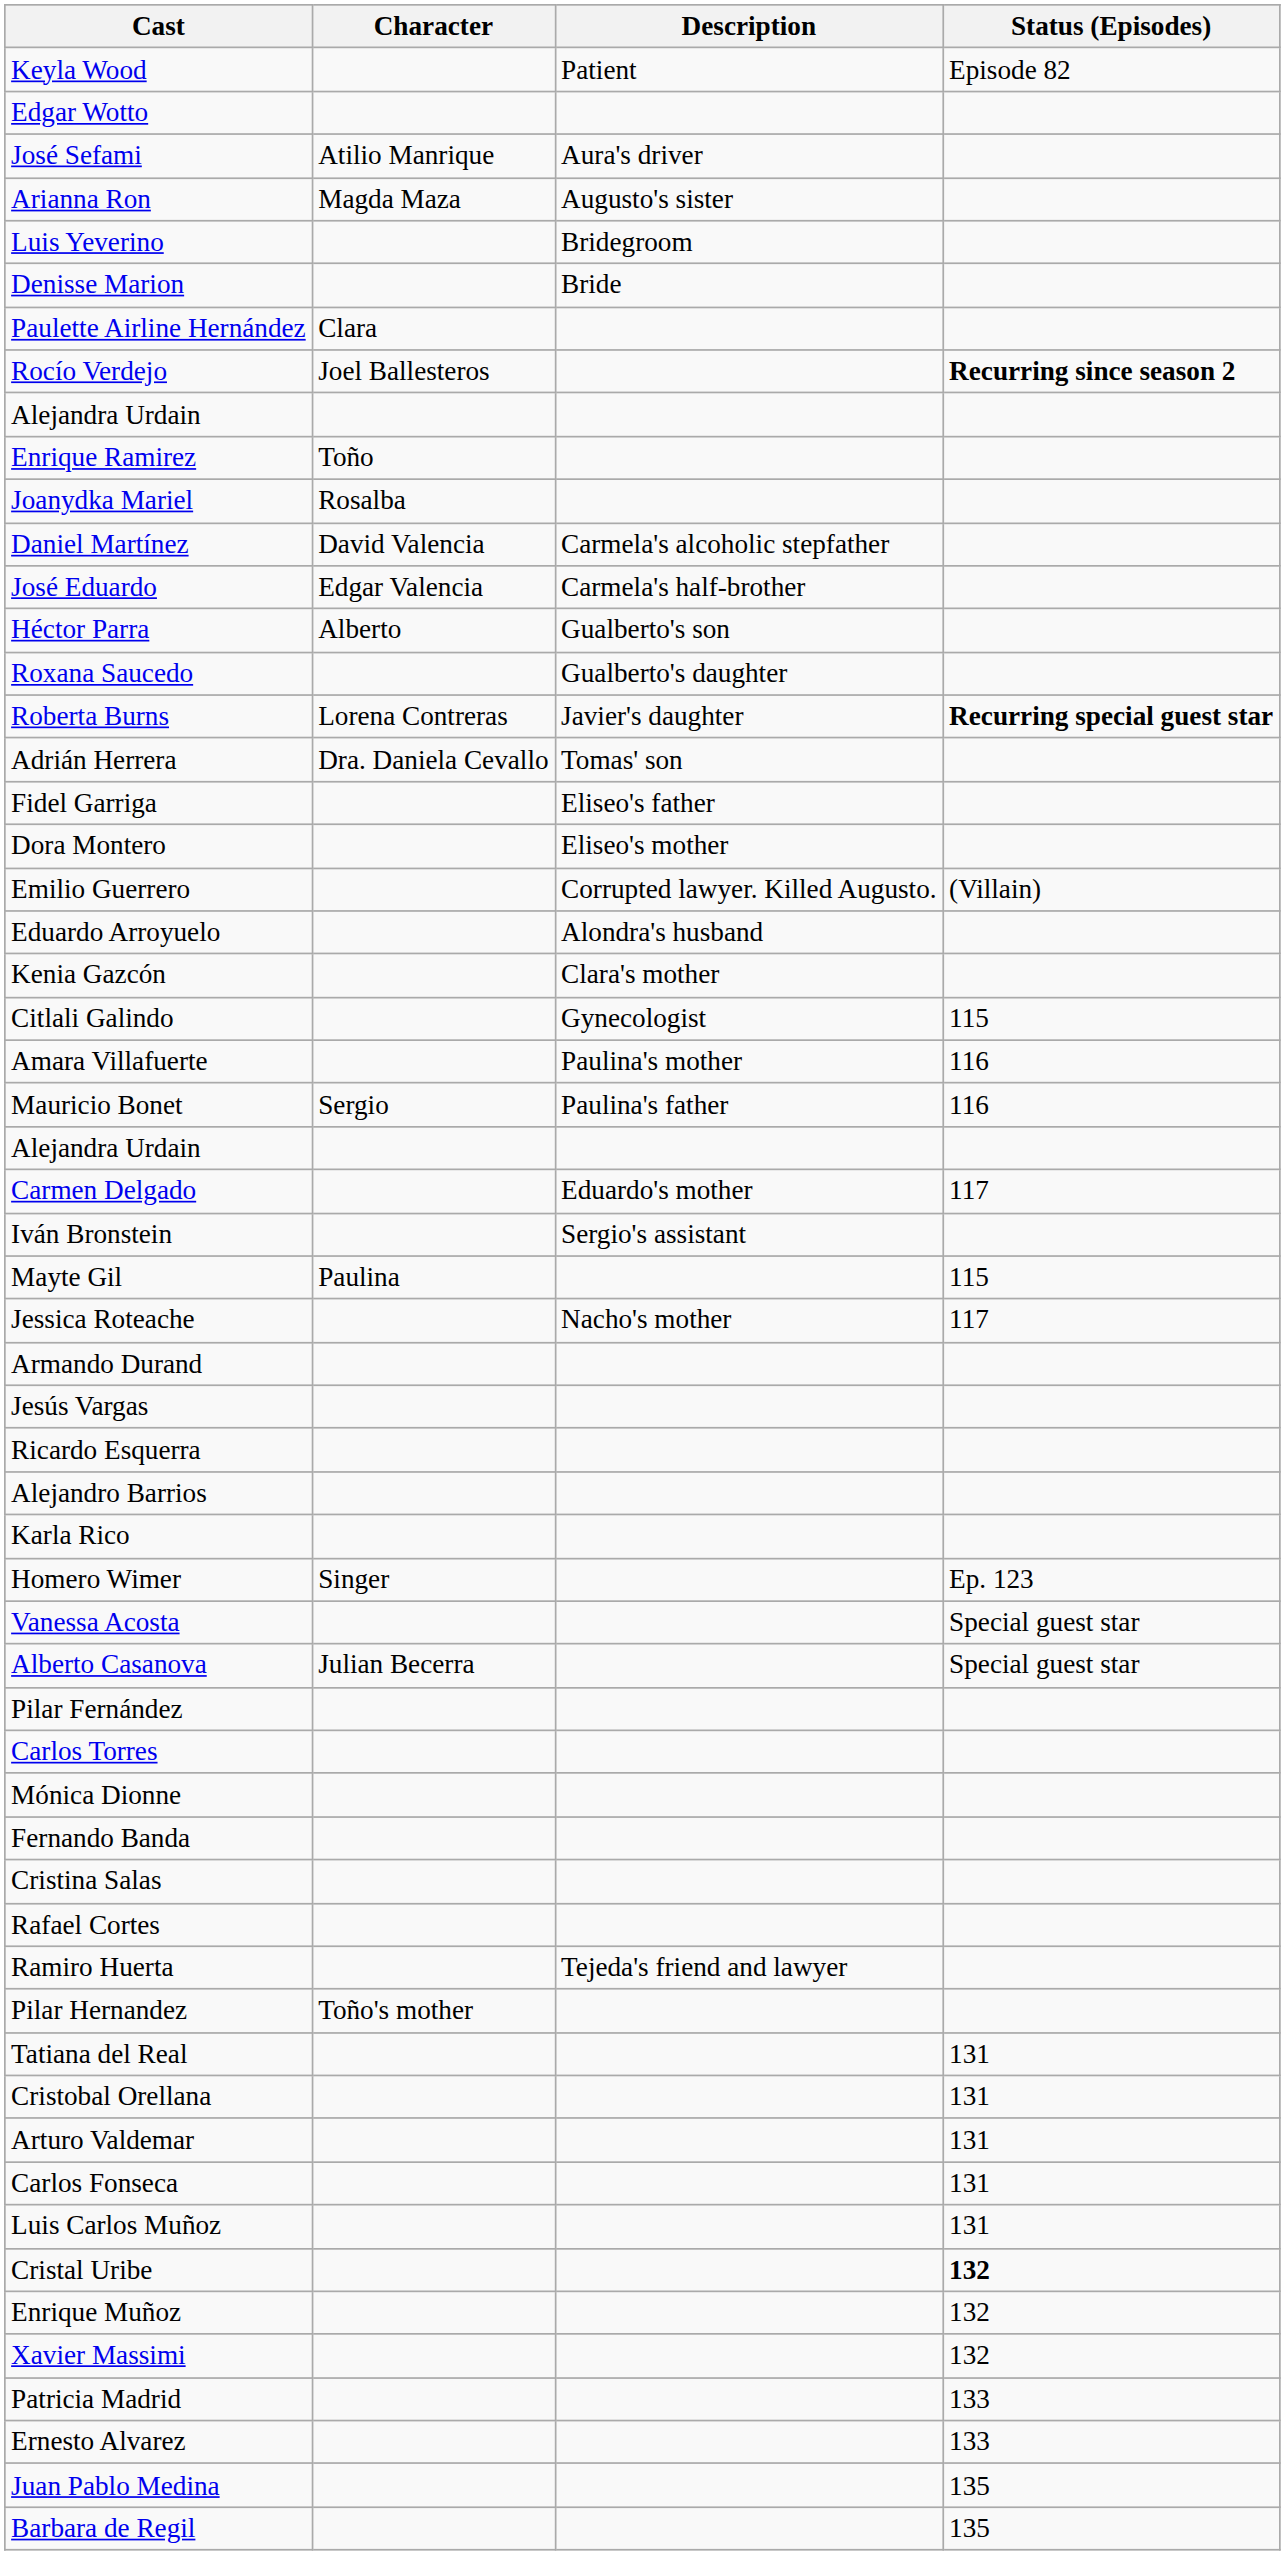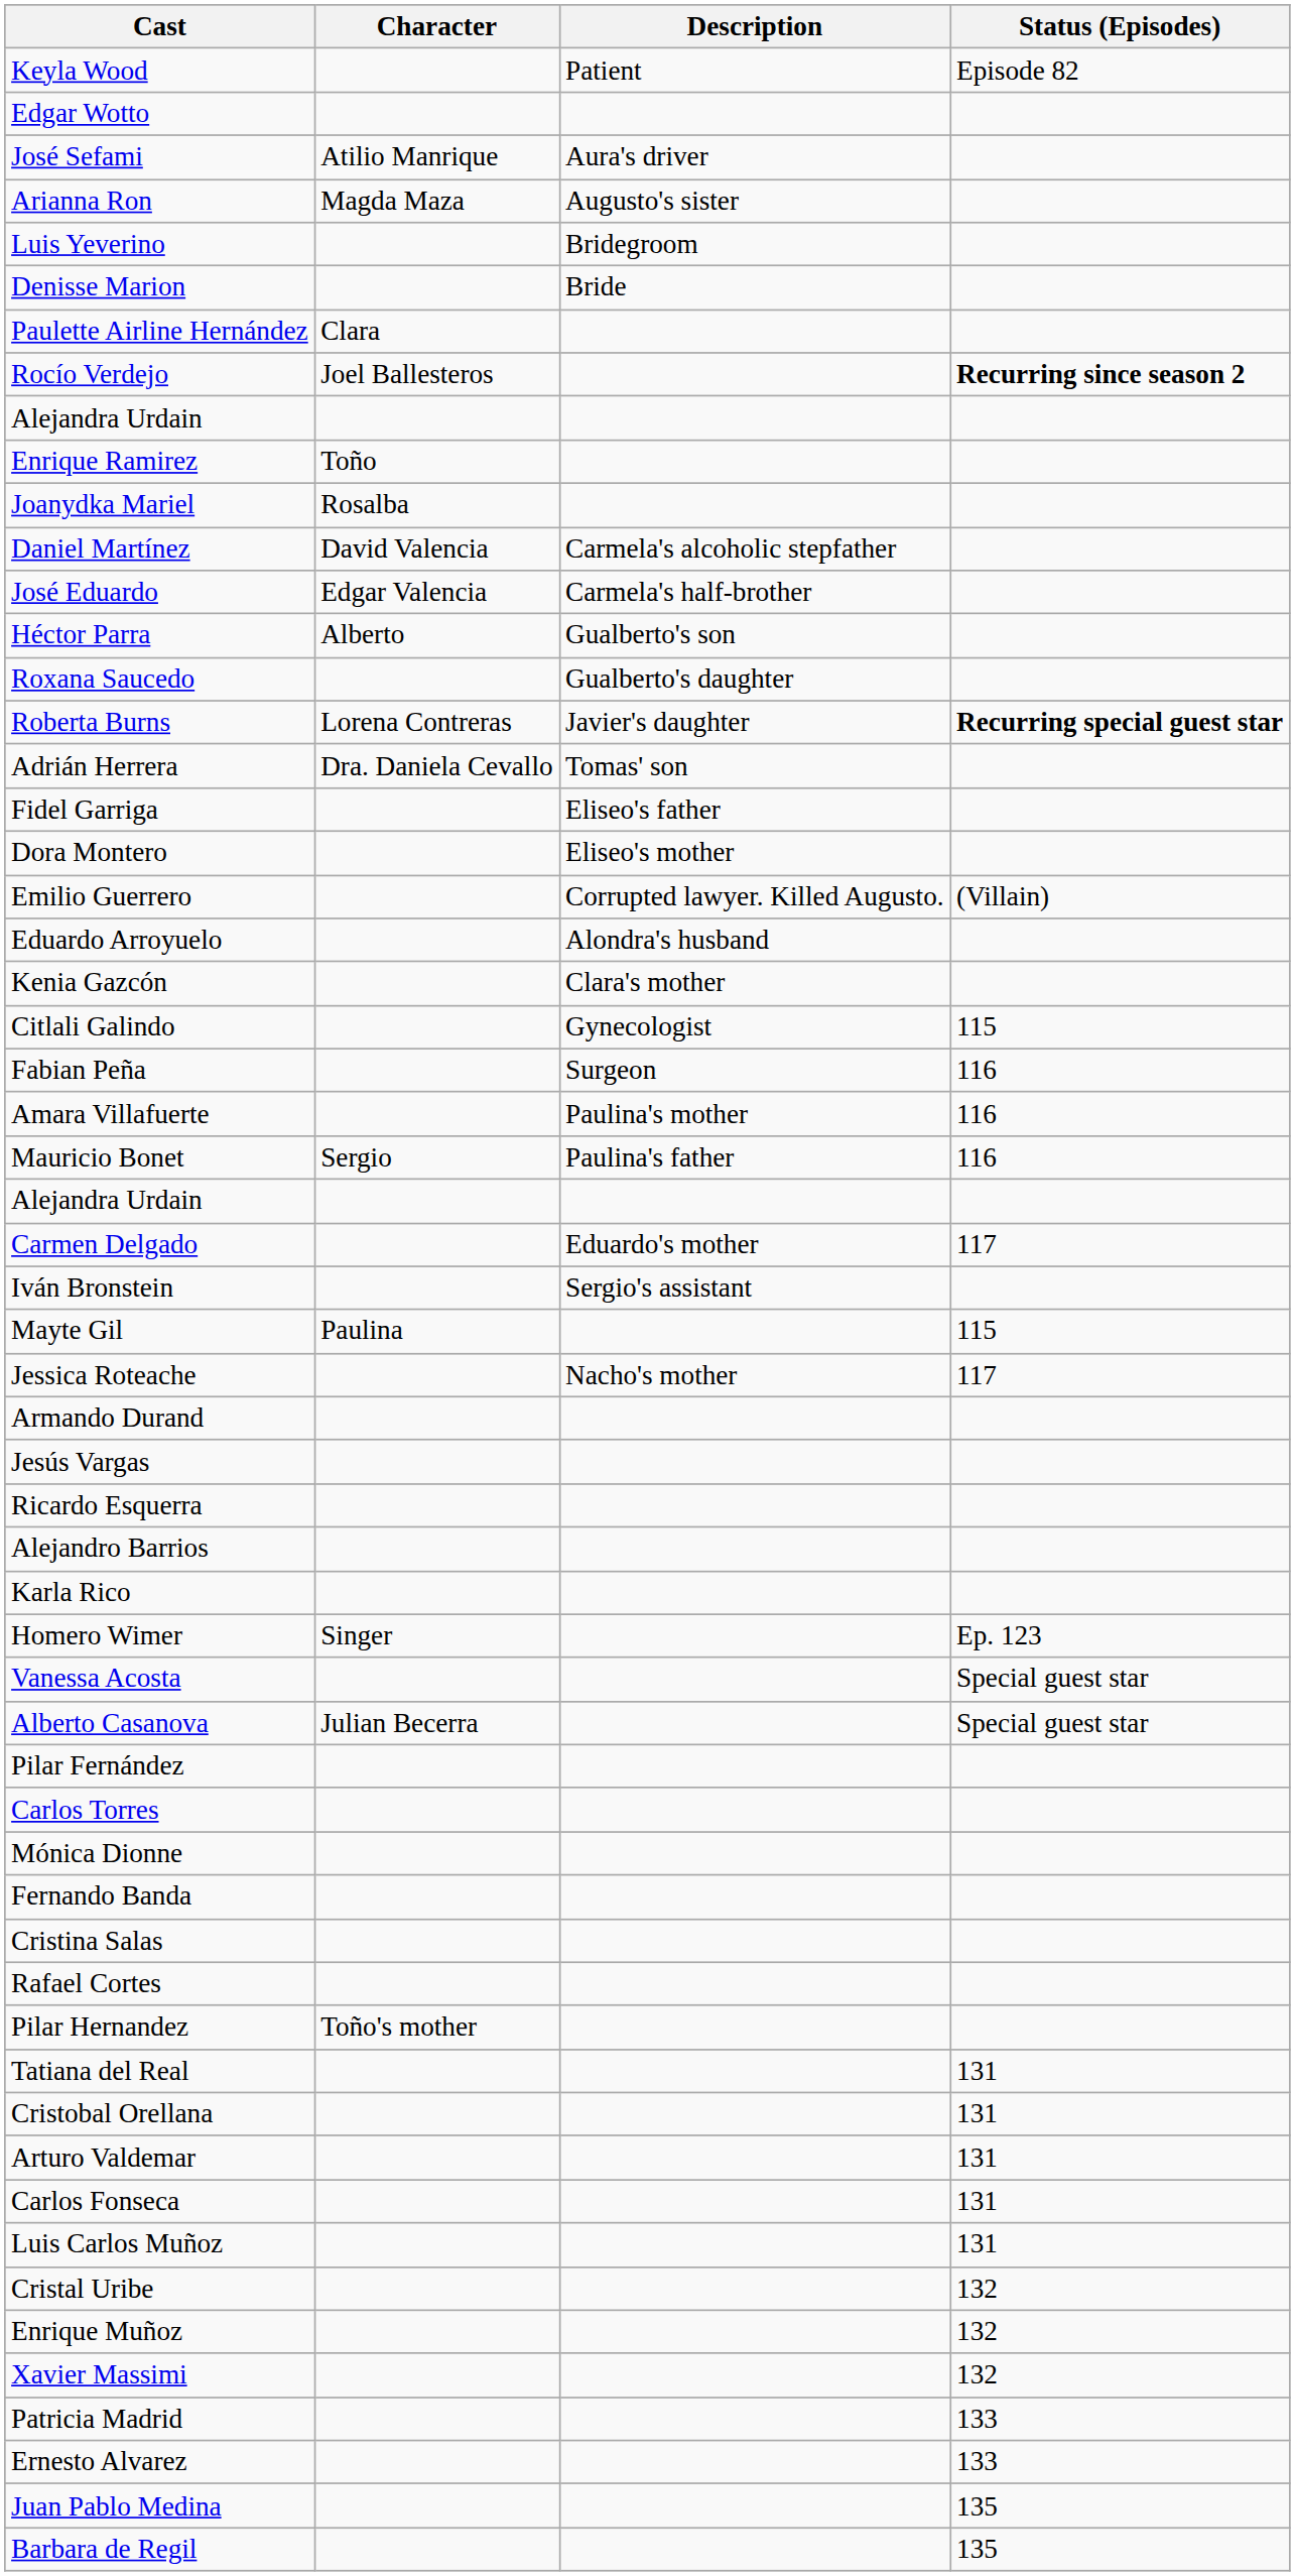 <table class="wikitable">
 <tr>
 <th>Cast</th>
 <th>Character</th>
 <th>Description</th>
 <th>Status (Episodes)</th>
 </tr>
 <tr>
 <td><a href='#'>Keyla Wood</a></td>
 <td></td>
 <td>Patient</td>
 <td>Episode 82</td>
 </tr>
 <tr>
 <td><a href='#'>Edgar Wotto</a></td>
 <td></td>
 <td></td>
 <td></td>
 </tr>
 <tr>
 <td><a href='#'>José Sefami</a></td>
 <td>Atilio Manrique</td>
 <td>Aura's driver</td>
 <td></td>
 </tr>
 <tr>
 <td><a href='#'>Arianna Ron</a></td>
 <td>Magda Maza</td>
 <td>Augusto's sister</td>
 <td></td>
 </tr>
 <tr>
 <td><a href='#'>Luis Yeverino</a></td>
 <td></td>
 <td>Bridegroom</td>
 <td></td>
 </tr>
 <tr>
 <td><a href='#'>Denisse Marion</a></td>
 <td></td>
 <td>Bride</td>
 <td></td>
 </tr>
 <tr>
 <td><a href='#'>Paulette Airline Hernández</a></td>
 <td>Clara</td>
 <td></td>
 <td></td>
 </tr>
 <tr>
 <td><a href='#'>Rocío Verdejo</a></td>
 <td>Joel Ballesteros</td>
 <td></td>
 <td><strong>Recurring since season 2</strong></td>
 </tr>
 <tr>
 <td>Alejandra Urdain</td>
 <td></td>
 <td></td>
 <td></td>
 </tr>
 <tr>
 <td><a href='#'>Enrique Ramirez</a></td>
 <td>Toño</td>
 <td></td>
 <td></td>
 </tr>
 <tr>
 <td><a href='#'>Joanydka Mariel</a></td>
 <td>Rosalba</td>
 <td></td>
 <td></td>
 </tr>
 <tr>
 <td><a href='#'>Daniel Martínez</a></td>
 <td>David Valencia</td>
 <td>Carmela's alcoholic stepfather</td>
 <td></td>
 </tr>
 <tr>
 <td><a href='#'>José Eduardo</a></td>
 <td>Edgar Valencia</td>
 <td>Carmela's half-brother</td>
 <td></td>
 </tr>
 <tr>
 <td><a href='#'>Héctor Parra</a></td>
 <td>Alberto</td>
 <td>Gualberto's son</td>
 <td></td>
 </tr>
 <tr>
 <td><a href='#'>Roxana Saucedo</a></td>
 <td></td>
 <td>Gualberto's daughter</td>
 <td></td>
 </tr>
 <tr>
 <td><a href='#'>Roberta Burns</a></td>
 <td>Lorena Contreras</td>
 <td>Javier's daughter</td>
 <td><strong>Recurring special guest star</strong></td>
 </tr>
 <tr>
 <td>Adrián Herrera</td>
 <td>Dra. Daniela Cevallo</td>
 <td>Tomas' son</td>
 <td></td>
 </tr>
 <tr>
 <td>Fidel Garriga</td>
 <td></td>
 <td>Eliseo's father</td>
 <td></td>
 </tr>
 <tr>
 <td>Dora Montero</td>
 <td></td>
 <td>Eliseo's mother</td>
 <td></td>
 </tr>
 <tr>
 <td>Emilio Guerrero</td>
 <td></td>
 <td>Corrupted lawyer. Killed Augusto.</td>
 <td>(Villain)</td>
 </tr>
 <tr>
 <td>Eduardo Arroyuelo</td>
 <td></td>
 <td>Alondra's husband</td>
 <td></td>
 </tr>
 <tr>
 <td>Kenia Gazcón</td>
 <td></td>
 <td>Clara's mother</td>
 <td></td>
 </tr>
 <tr>
 <td>Citlali Galindo</td>
 <td></td>
 <td>Gynecologist</td>
 <td>115</td>
 </tr>
 <tr>
+<td>Fabian Peña</td>
+<td></td>
+<td>Surgeon</td>
+<td>116</td>
+</tr>
+<tr>
 <td>Amara Villafuerte</td>
 <td></td>
 <td>Paulina's mother</td>
 <td>116</td>
 </tr>
 <tr>
 <td>Mauricio Bonet</td>
 <td>Sergio</td>
 <td>Paulina's father</td>
 <td>116</td>
 </tr>
 <tr>
 <td>Alejandra Urdain</td>
 <td></td>
 <td></td>
 <td></td>
 </tr>
 <tr>
 <td><a href='#'>Carmen Delgado</a></td>
 <td></td>
 <td>Eduardo's mother</td>
 <td>117</td>
 </tr>
 <tr>
 <td>Iván Bronstein</td>
 <td></td>
 <td>Sergio's assistant</td>
 <td></td>
 </tr>
 <tr>
 <td>Mayte Gil</td>
 <td>Paulina</td>
 <td></td>
 <td>115</td>
 </tr>
 <tr>
 <td>Jessica Roteache</td>
 <td></td>
 <td>Nacho's mother</td>
 <td>117</td>
 </tr>
 <tr>
 <td>Armando Durand</td>
 <td></td>
 <td></td>
 <td></td>
 </tr>
 <tr>
 <td>Jesús Vargas</td>
 <td></td>
 <td></td>
 <td></td>
 </tr>
 <tr>
 <td>Ricardo Esquerra</td>
 <td></td>
 <td></td>
 <td></td>
 </tr>
 <tr>
 <td>Alejandro Barrios</td>
 <td></td>
 <td></td>
 <td></td>
 </tr>
 <tr>
 <td>Karla Rico</td>
 <td></td>
 <td></td>
 <td></td>
 </tr>
 <tr>
 <td>Homero Wimer</td>
 <td>Singer</td>
 <td></td>
 <td>Ep. 123</td>
 </tr>
 <tr>
 <td><a href='#'>Vanessa Acosta</a></td>
 <td></td>
 <td></td>
 <td>Special guest star</td>
 </tr>
 <tr>
 <td><a href='#'>Alberto Casanova</a></td>
 <td>Julian Becerra</td>
 <td></td>
 <td>Special guest star</td>
 </tr>
 <tr>
 <td>Pilar Fernández</td>
 <td></td>
 <td></td>
 <td></td>
 </tr>
 <tr>
 <td><a href='#'>Carlos Torres</a></td>
 <td></td>
 <td></td>
 <td></td>
 </tr>
 <tr>
 <td>Mónica Dionne</td>
 <td></td>
 <td></td>
 <td></td>
 </tr>
 <tr>
 <td>Fernando Banda</td>
 <td></td>
 <td></td>
 <td></td>
 </tr>
 <tr>
 <td>Cristina Salas</td>
 <td></td>
 <td></td>
 <td></td>
 </tr>
 <tr>
 <td>Rafael Cortes</td>
 <td></td>
 <td></td>
 <td></td>
 </tr>
 <tr>
-<td>Ramiro Huerta</td>
-<td></td>
-<td>Tejeda's friend and lawyer</td>
-<td></td>
-</tr>
-<tr>
 <td>Pilar Hernandez</td>
 <td>Toño's mother</td>
 <td></td>
 <td></td>
 </tr>
 <tr>
 <td>Tatiana del Real</td>
 <td></td>
 <td></td>
 <td>131</td>
 </tr>
 <tr>
 <td>Cristobal Orellana</td>
 <td></td>
 <td></td>
 <td>131</td>
 </tr>
 <tr>
 <td>Arturo Valdemar</td>
 <td></td>
 <td></td>
 <td>131</td>
 </tr>
 <tr>
 <td>Carlos Fonseca</td>
 <td></td>
 <td></td>
 <td>131</td>
 </tr>
 <tr>
 <td>Luis Carlos Muñoz</td>
 <td></td>
 <td></td>
 <td>131</td>
 </tr>
 <tr>
 <td>Cristal Uribe</td>
 <td></td>
 <td></td>
-<td><strong>132</strong></td>
+<td>132</td>
 </tr>
 <tr>
 <td>Enrique Muñoz</td>
 <td></td>
 <td></td>
 <td>132</td>
 </tr>
 <tr>
 <td><a href='#'>Xavier Massimi</a></td>
 <td></td>
 <td></td>
 <td>132</td>
 </tr>
 <tr>
 <td>Patricia Madrid</td>
 <td></td>
 <td></td>
 <td>133</td>
 </tr>
 <tr>
 <td>Ernesto Alvarez</td>
 <td></td>
 <td></td>
 <td>133</td>
 </tr>
 <tr>
 <td><a href='#'>Juan Pablo Medina</a></td>
 <td></td>
 <td></td>
 <td>135</td>
 </tr>
 <tr>
 <td><a href='#'>Barbara de Regil</a></td>
 <td></td>
 <td></td>
 <td>135</td>
 </tr>
 </table>
